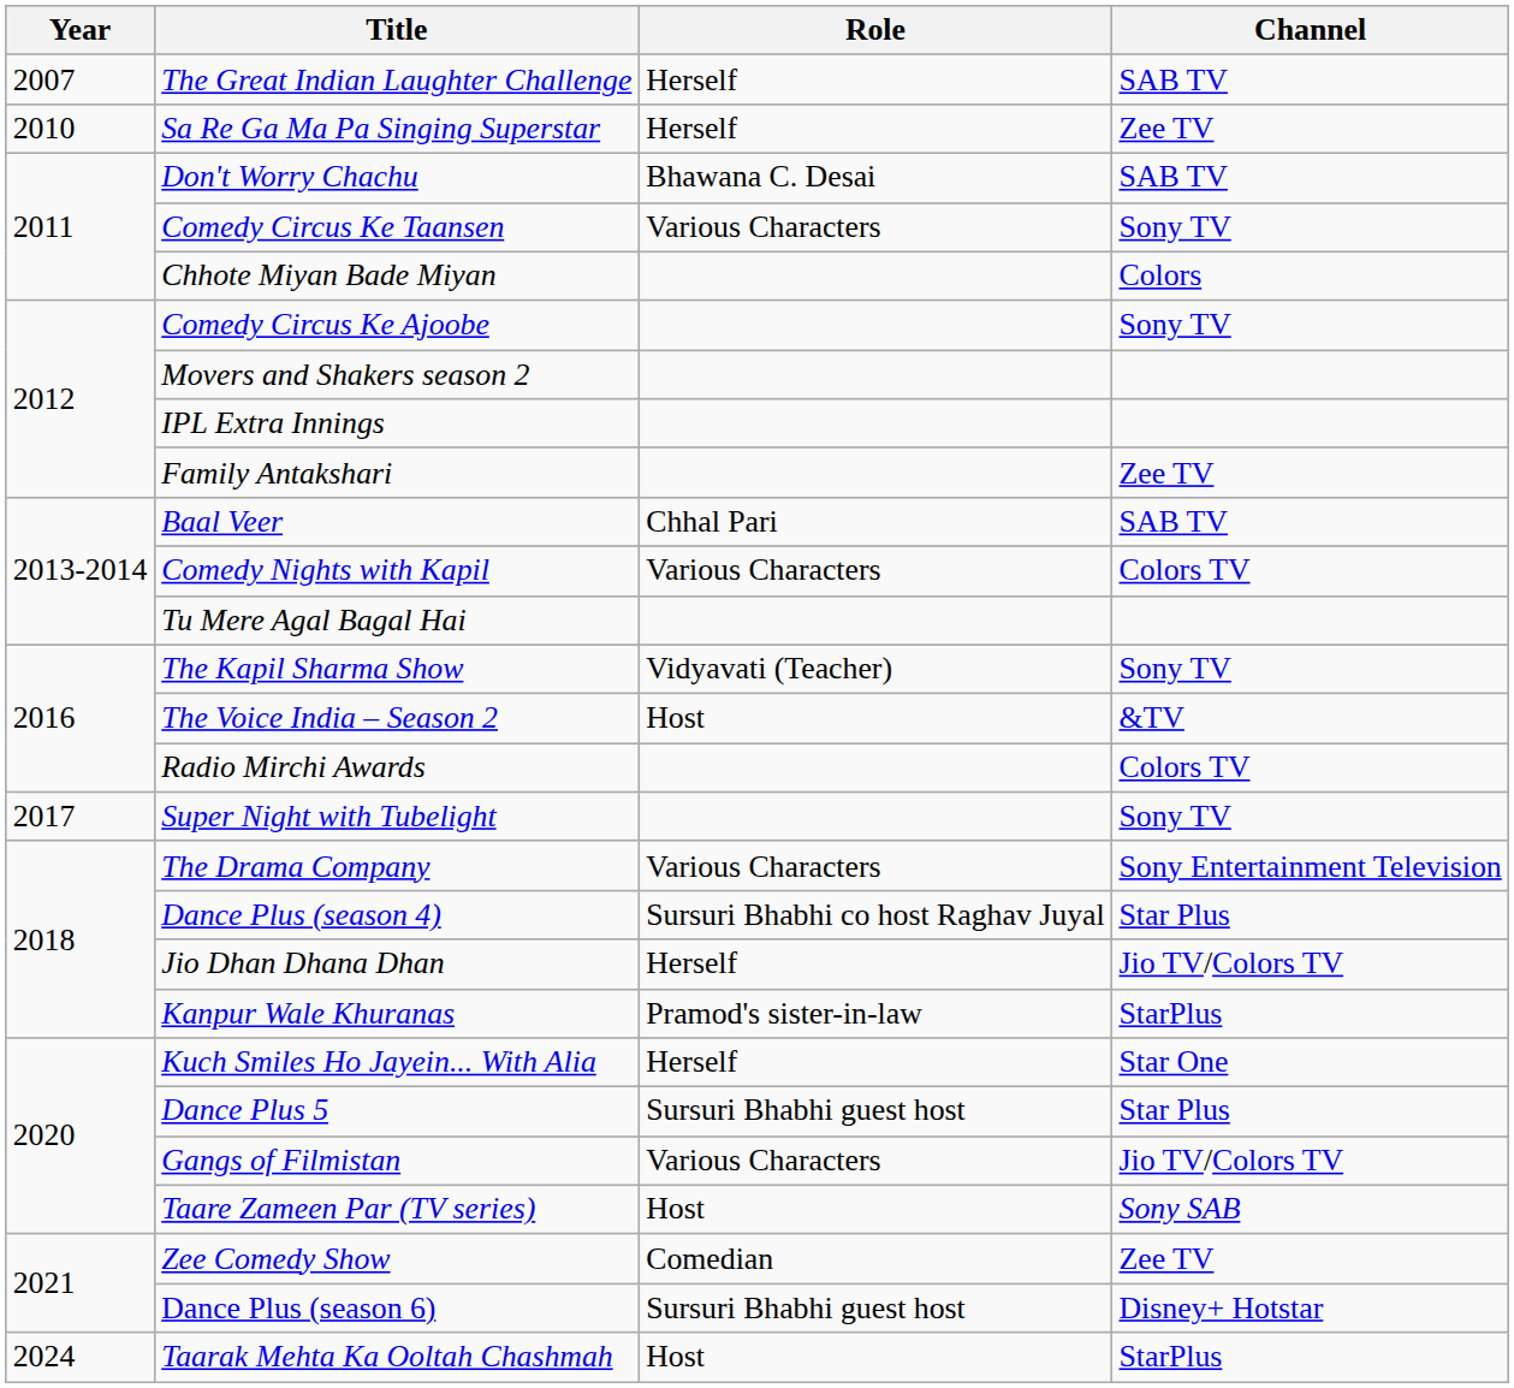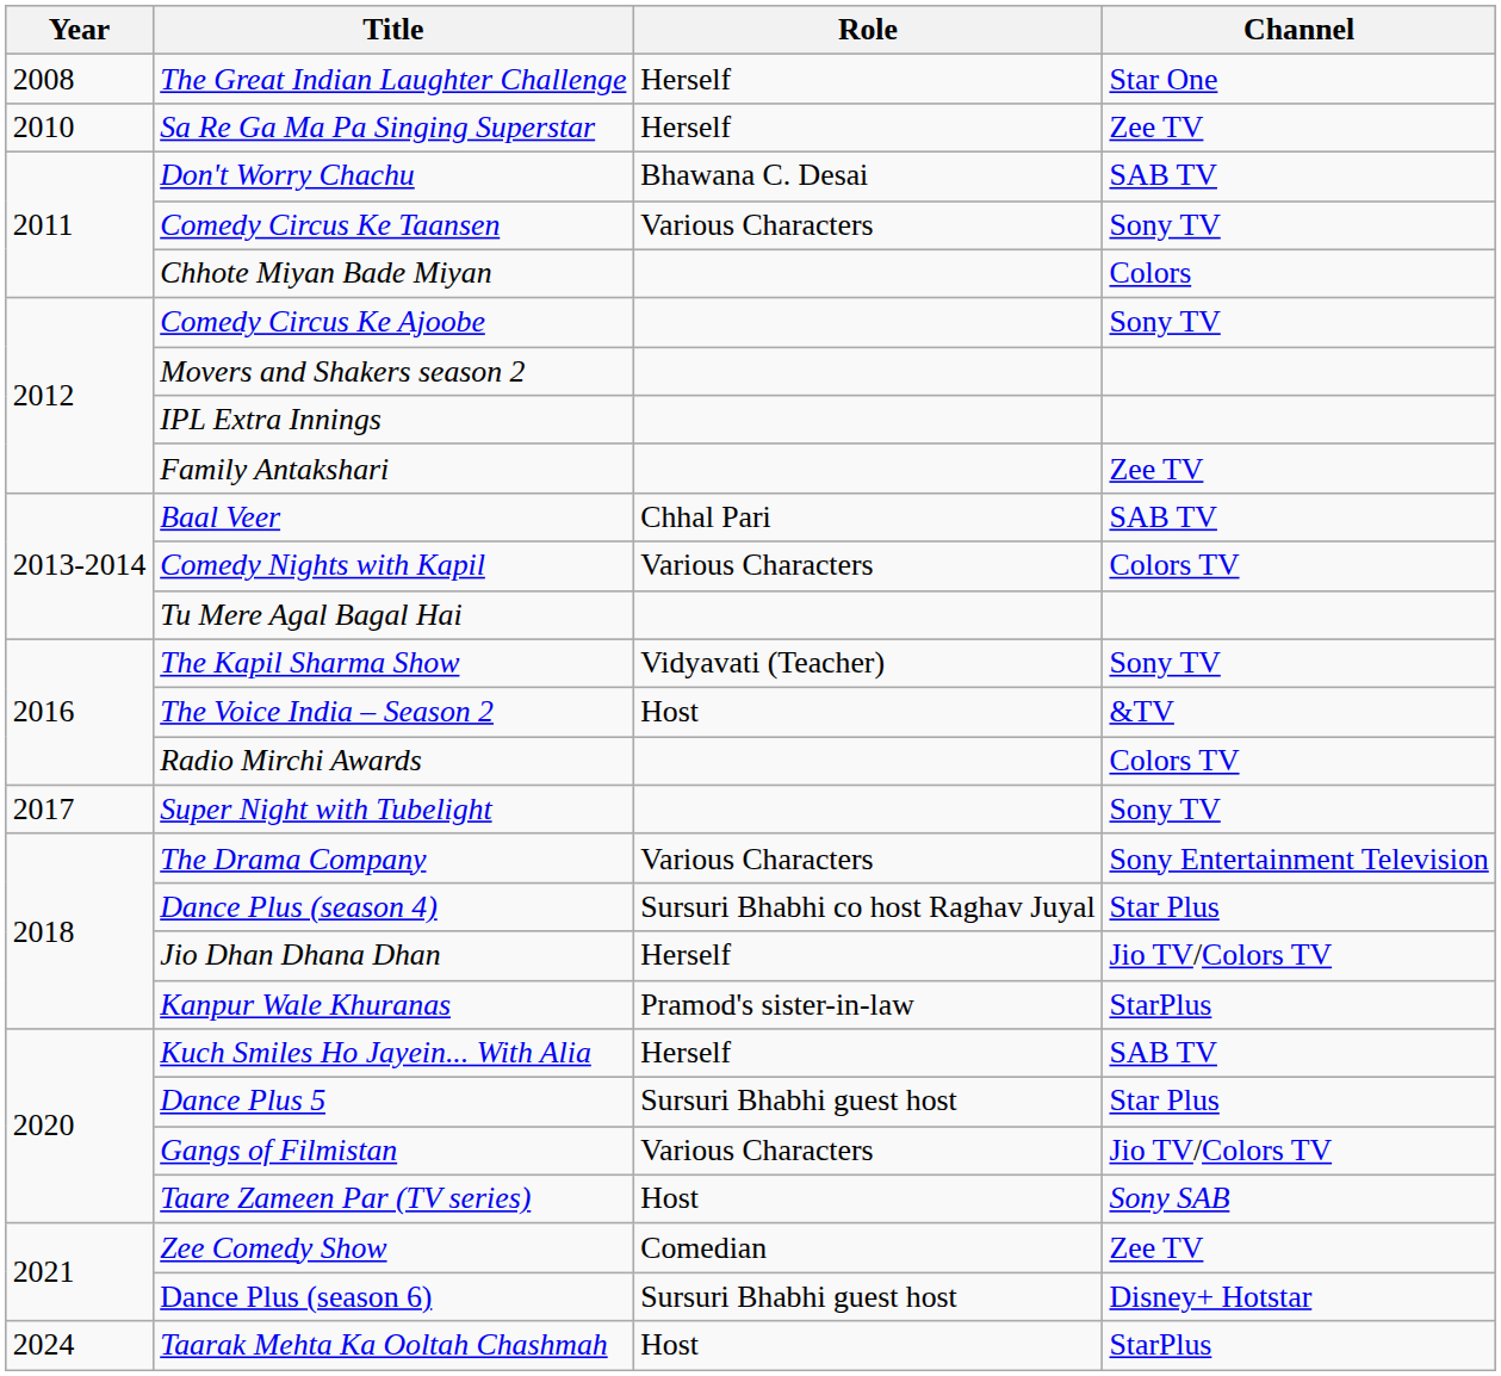 <table class="wikitable sortable">
 <tr>
 <th>Year</th>
 <th>Title</th>
 <th>Role</th>
 <th>Channel</th>
 </tr>
 <tr>
-<td>2007</td>
+<td>2008</td>
 <td><em><a href='#'>The Great Indian Laughter Challenge</a></em></td>
 <td>Herself</td>
-<td><a href='#'>SAB TV</a></td>
+<td><a href='#'>Star One</a></td>
 </tr>
 <tr>
 <td>2010</td>
 <td><em><a href='#'>Sa Re Ga Ma Pa Singing Superstar</a></em></td>
 <td>Herself</td>
 <td><a href='#'>Zee TV</a></td>
 </tr>
 <tr>
 <td rowspan="3">2011</td>
 <td><em><a href='#'>Don't Worry Chachu</a></em></td>
 <td>Bhawana C. Desai</td>
 <td><a href='#'>SAB TV</a></td>
 </tr>
 <tr>
 <td><em><a href='#'>Comedy Circus Ke Taansen</a></em></td>
 <td>Various Characters</td>
 <td><a href='#'>Sony TV</a></td>
 </tr>
 <tr>
 <td><em>Chhote Miyan Bade Miyan</em></td>
 <td></td>
 <td><a href='#'>Colors</a></td>
 </tr>
 <tr>
 <td rowspan=4>2012</td>
 <td><em><a href='#'>Comedy Circus Ke Ajoobe</a></em></td>
 <td></td>
 <td><a href='#'>Sony TV</a></td>
 </tr>
 <tr>
 <td><em>Movers and Shakers season 2</em></td>
 <td></td>
 <td></td>
 </tr>
 <tr>
 <td><em>IPL Extra Innings</em></td>
 <td></td>
 <td></td>
 </tr>
 <tr>
 <td><em>Family Antakshari</em></td>
 <td></td>
 <td><a href='#'>Zee TV</a></td>
 </tr>
 <tr>
 <td rowspan=3>2013-2014</td>
 <td><em><a href='#'>Baal Veer</a></em></td>
 <td>Chhal Pari</td>
 <td><a href='#'>SAB TV</a></td>
 </tr>
 <tr>
 <td><em><a href='#'>Comedy Nights with Kapil</a></em></td>
 <td>Various Characters</td>
 <td><a href='#'>Colors TV</a></td>
 </tr>
 <tr>
 <td><em>Tu Mere Agal Bagal Hai</em></td>
 <td></td>
 <td></td>
 </tr>
 <tr>
 <td rowspan='3'>2016</td>
 <td><em><a href='#'>The Kapil Sharma Show</a></em></td>
 <td>Vidyavati (Teacher)</td>
 <td><a href='#'>Sony TV</a></td>
 </tr>
 <tr>
 <td><em><a href='#'>The Voice India – Season 2</a></em></td>
 <td>Host</td>
 <td><a href='#'>&TV</a></td>
 </tr>
 <tr>
 <td><em>Radio Mirchi Awards</em></td>
 <td></td>
 <td><a href='#'>Colors TV</a></td>
 </tr>
 <tr>
 <td>2017</td>
 <td><em><a href='#'>Super Night with Tubelight</a></em></td>
 <td></td>
 <td><a href='#'>Sony TV</a></td>
 </tr>
 <tr>
 <td rowspan=4>2018</td>
 <td><em><a href='#'>The Drama Company</a></em></td>
 <td>Various Characters</td>
 <td><a href='#'>Sony Entertainment Television</a></td>
 </tr>
 <tr>
 <td><em><a href='#'>Dance Plus (season 4)</a></em></td>
 <td>Sursuri Bhabhi co host Raghav Juyal</td>
 <td><a href='#'>Star Plus</a></td>
 </tr>
 <tr>
 <td><em>Jio Dhan Dhana Dhan</em></td>
 <td>Herself</td>
 <td><a href='#'>Jio TV</a>/<a href='#'>Colors TV</a></td>
 </tr>
 <tr>
 <td><em><a href='#'>Kanpur Wale Khuranas</a></em></td>
 <td>Pramod's sister-in-law</td>
 <td><a href='#'>StarPlus</a></td>
 </tr>
 <tr>
 <td rowspan=4>2020</td>
 <td><em><a href='#'>Kuch Smiles Ho Jayein... With Alia</a></em></td>
 <td>Herself</td>
-<td><a href='#'>Star One</a></td>
+<td><a href='#'>SAB TV</a></td>
 </tr>
 <tr>
 <td><em><a href='#'>Dance Plus 5</a></em></td>
 <td>Sursuri Bhabhi guest host</td>
 <td><a href='#'>Star Plus</a></td>
 </tr>
 <tr>
 <td><em><a href='#'>Gangs of Filmistan</a></em></td>
 <td>Various Characters</td>
 <td><a href='#'>Jio TV</a>/<a href='#'>Colors TV</a></td>
 </tr>
 <tr>
 <td><em><a href='#'>Taare Zameen Par (TV series)</a></em></td>
 <td>Host</td>
 <td><em><a href='#'>Sony SAB</a></em></td>
 </tr>
 <tr>
 <td rowspan=2>2021</td>
 <td><em><a href='#'>Zee Comedy Show</a></em></td>
 <td>Comedian</td>
 <td><a href='#'>Zee TV</a></td>
 </tr>
 <tr>
 <td><a href='#'>Dance Plus (season 6)</a></td>
 <td>Sursuri Bhabhi guest host</td>
 <td><a href='#'>Disney+ Hotstar</a></td>
 </tr>
 <tr>
 <td>2024</td>
 <td><em><a href='#'>Taarak Mehta Ka Ooltah Chashmah</a></em></td>
 <td>Host</td>
 <td><a href='#'>StarPlus</a></td>
 </tr>
 <tr>
 </tr>
 </table>
